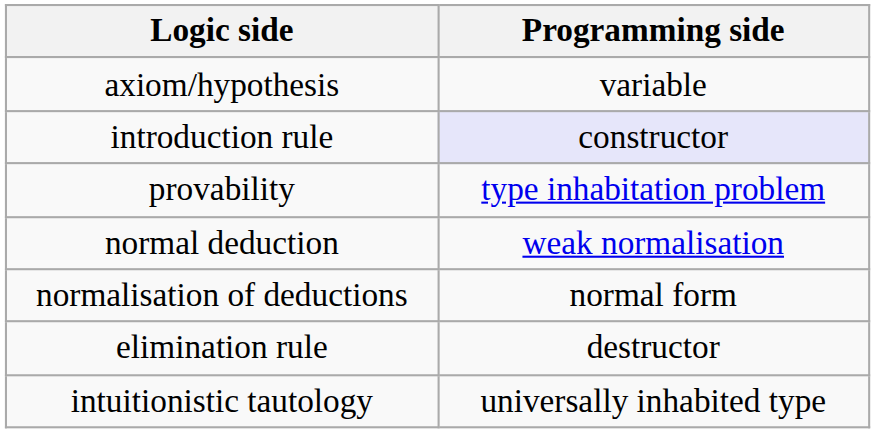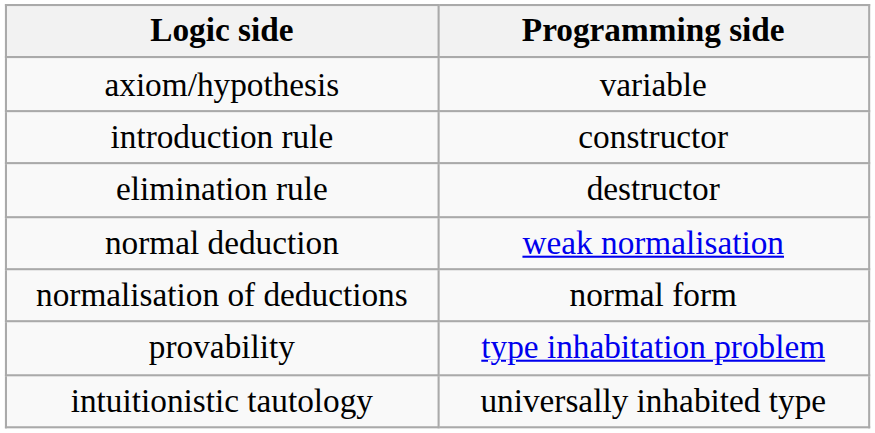 <table class="wikitable" style="margin: 0 auto; text-align: center;">
 <tr>
 <th style="width:200px">Logic side</th>
 <th style="width:200px">Programming side</th>
 </tr>
 <tr>
 <td>axiom/hypothesis</td>
 <td>variable</td>
 </tr>
 <tr>
 <td>introduction rule</td>
-<td style="background: lavender;">constructor</td>
+<td>constructor</td>
 </tr>
 <tr>
-<td>provability</td>
-<td><a href='#'>type inhabitation problem</a></td>
+<td>elimination rule</td>
+<td>destructor</td>
 </tr>
 <tr>
 <td>normal deduction</td>
 <td><a href='#'>weak normalisation</a></td>
 </tr>
 <tr>
 <td>normalisation of deductions</td>
 <td>normal form</td>
 </tr>
 <tr>
-<td>elimination rule</td>
-<td>destructor</td>
+<td>provability</td>
+<td><a href='#'>type inhabitation problem</a></td>
 </tr>
 <tr>
 <td>intuitionistic tautology</td>
 <td>universally inhabited type</td>
 </tr>
 </table>
